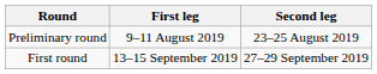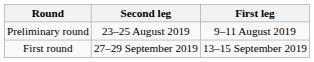 <table class="wikitable" style="text-align:center">
 <tr>
 <th>Round</th>
+<th>Second leg</th>
 <th>First leg</th>
-<th>Second leg</th>
 </tr>
 <tr>
 <td>Preliminary round</td>
+<td>23–25 August 2019</td>
 <td>9–11 August 2019</td>
-<td>23–25 August 2019</td>
 </tr>
 <tr>
 <td>First round</td>
+<td>27–29 September 2019</td>
 <td>13–15 September 2019</td>
-<td>27–29 September 2019</td>
 </tr>
 </table>
